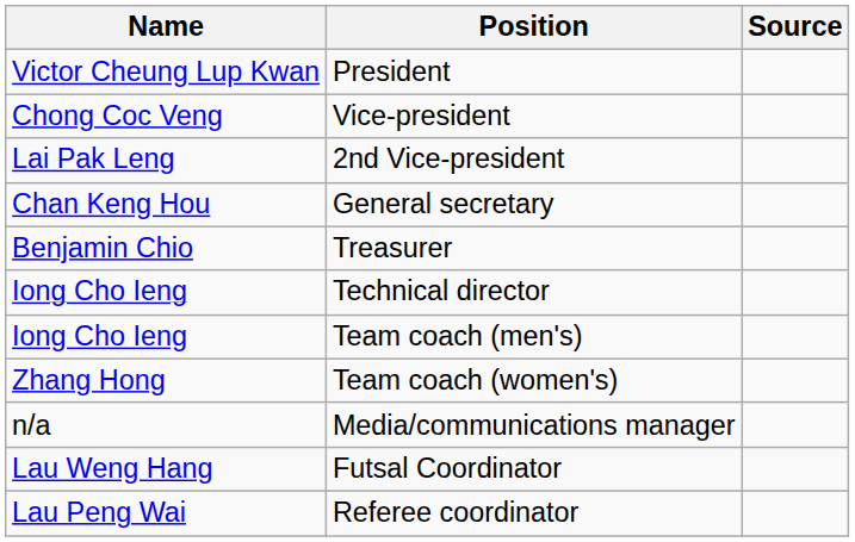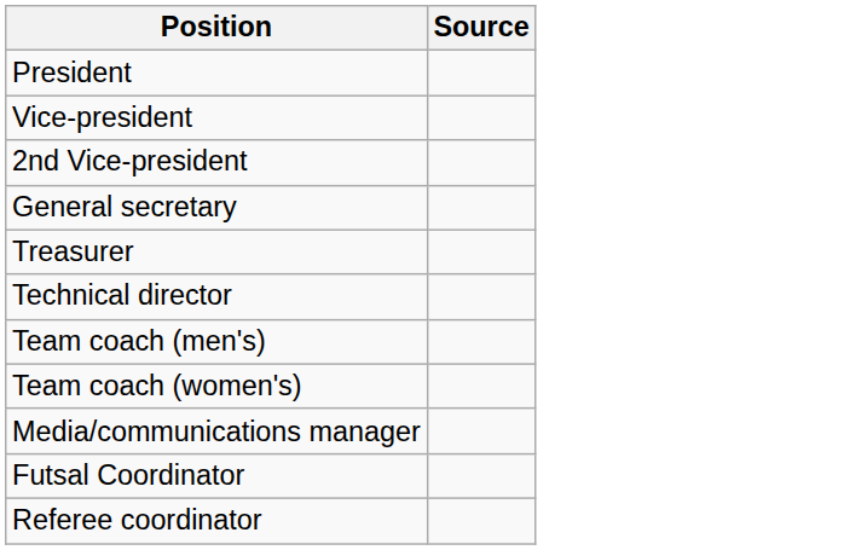 <table class="wikitable">
 <tr>
-<th>Name</th>
 <th>Position</th>
 <th>Source</th>
 </tr>
 <tr>
-<td> <a href='#'>Victor Cheung Lup Kwan</a></td>
 <td>President</td>
 <td></td>
 </tr>
 <tr>
-<td> <a href='#'>Chong Coc Veng</a></td>
 <td>Vice-president</td>
 <td></td>
 </tr>
 <tr>
-<td> <a href='#'>Lai Pak Leng</a></td>
 <td>2nd Vice-president</td>
 <td></td>
 </tr>
 <tr>
-<td> <a href='#'>Chan Keng Hou</a></td>
 <td>General secretary</td>
 <td></td>
 </tr>
 <tr>
-<td> <a href='#'>Benjamin Chio</a></td>
 <td>Treasurer</td>
 <td></td>
 </tr>
 <tr>
-<td> <a href='#'>Iong Cho Ieng</a></td>
 <td>Technical director</td>
 <td></td>
 </tr>
 <tr>
-<td> <a href='#'>Iong Cho Ieng</a></td>
 <td>Team coach (men's)</td>
 <td></td>
 </tr>
 <tr>
-<td><a href='#'>Zhang Hong</a></td>
 <td>Team coach (women's)</td>
 <td></td>
 </tr>
 <tr>
-<td>n/a</td>
 <td>Media/communications manager</td>
 <td></td>
 </tr>
 <tr>
-<td> <a href='#'>Lau Weng Hang</a></td>
 <td>Futsal Coordinator</td>
 <td></td>
 </tr>
 <tr>
-<td>  <a href='#'>Lau Peng Wai</a></td>
 <td>Referee coordinator</td>
 <td></td>
 </tr>
 </table>
